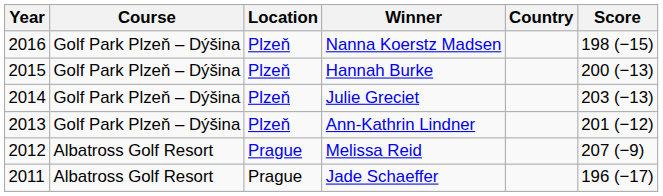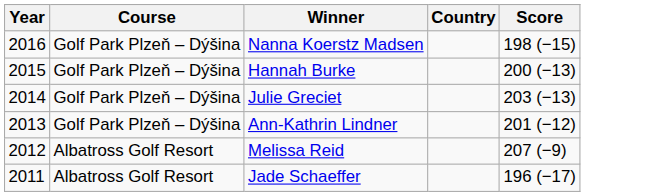 <table class=wikitable>
 <tr>
 <th>Year</th>
 <th>Course</th>
-<th>Location</th>
 <th>Winner</th>
 <th>Country</th>
 <th>Score</th>
 </tr>
 <tr>
 <td>2016</td>
 <td>Golf Park Plzeň – Dýšina</td>
-<td><a href='#'>Plzeň</a></td>
 <td><a href='#'>Nanna Koerstz Madsen</a></td>
 <td></td>
 <td>198 (−15)</td>
 </tr>
 <tr>
 <td>2015</td>
 <td>Golf Park Plzeň – Dýšina</td>
-<td><a href='#'>Plzeň</a></td>
 <td><a href='#'>Hannah Burke</a></td>
 <td></td>
 <td>200 (−13)</td>
 </tr>
 <tr>
 <td>2014</td>
 <td>Golf Park Plzeň – Dýšina</td>
-<td><a href='#'>Plzeň</a></td>
 <td><a href='#'>Julie Greciet</a></td>
 <td></td>
 <td>203 (−13)</td>
 </tr>
 <tr>
 <td>2013</td>
 <td>Golf Park Plzeň – Dýšina</td>
-<td><a href='#'>Plzeň</a></td>
 <td><a href='#'>Ann-Kathrin Lindner</a></td>
 <td></td>
 <td>201 (−12)</td>
 </tr>
 <tr>
 <td>2012</td>
 <td>Albatross Golf Resort</td>
-<td><a href='#'>Prague</a></td>
 <td><a href='#'>Melissa Reid</a></td>
 <td></td>
 <td>207 (−9)</td>
 </tr>
 <tr>
 <td>2011</td>
 <td>Albatross Golf Resort</td>
-<td>Prague</td>
 <td><a href='#'>Jade Schaeffer</a></td>
 <td></td>
 <td>196 (−17)</td>
 </tr>
 </table>
